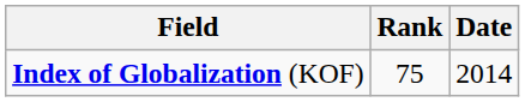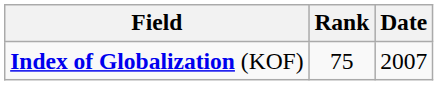 <table class="wikitable sortable">
 <tr style="background:#ececec;">
 <th>Field</th>
 <th>Rank</th>
 <th>Date</th>
 </tr>
 <tr>
 <td><strong><a href='#'>Index of Globalization</a></strong> (KOF)</td>
 <td style="text-align:center;">75</td>
-<td align="right">2014</td>
+<td align="right">2007</td>
 </tr>
 </table>
